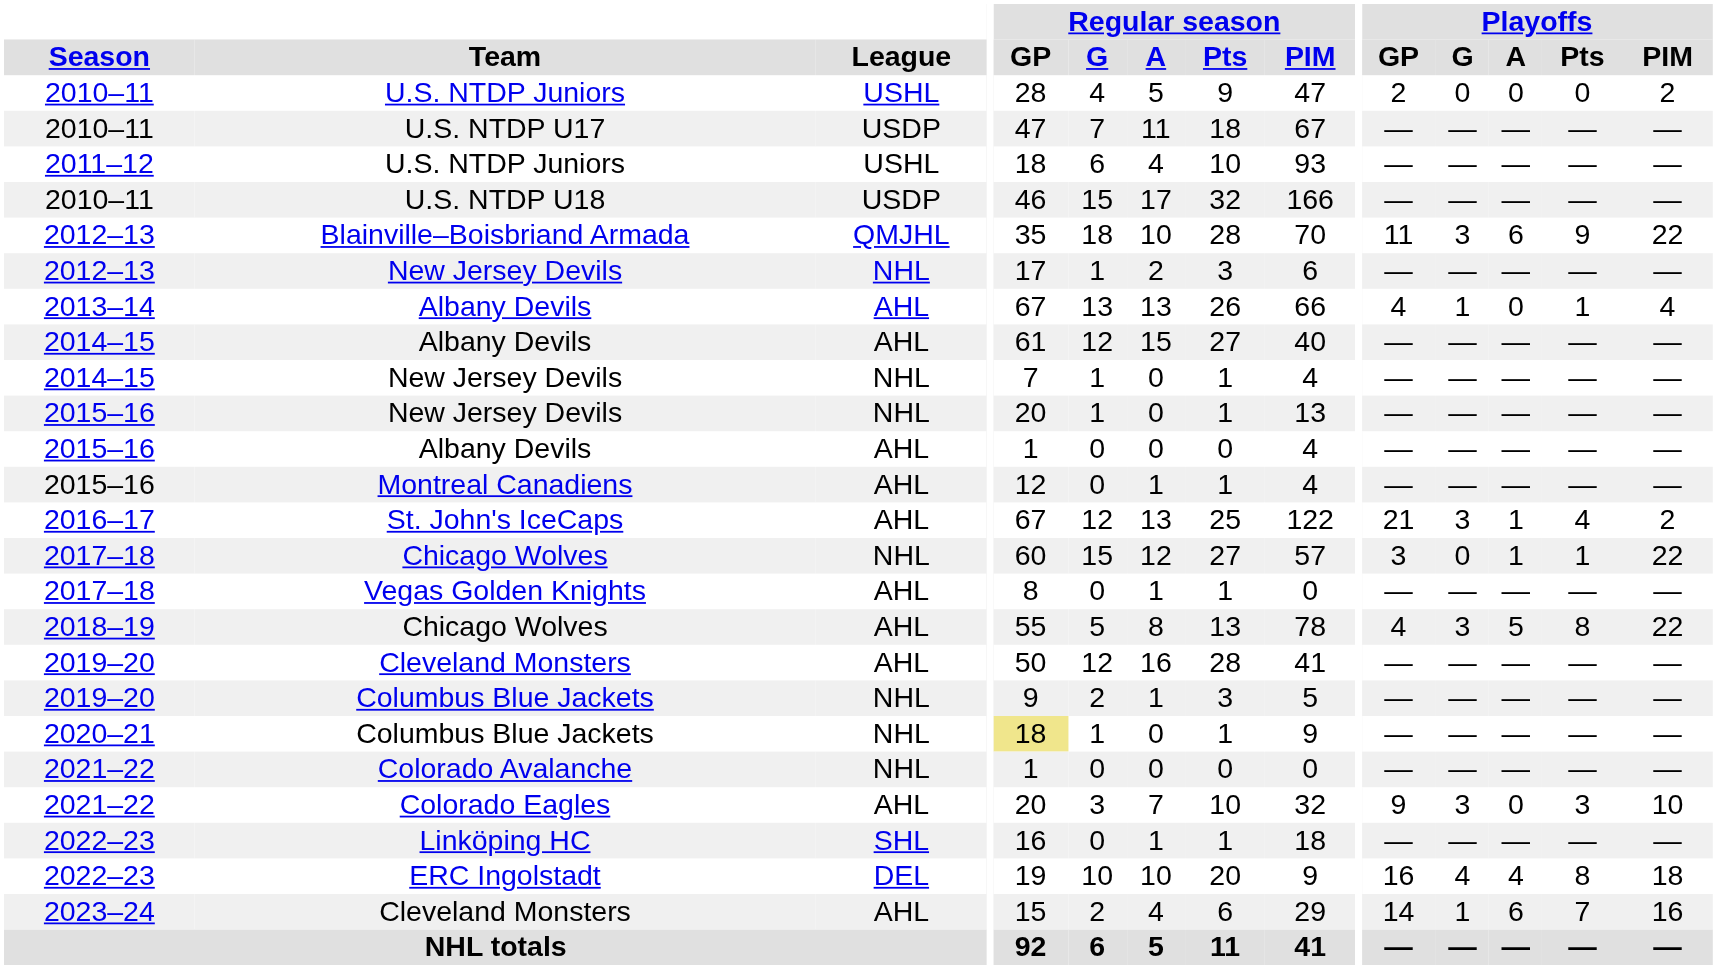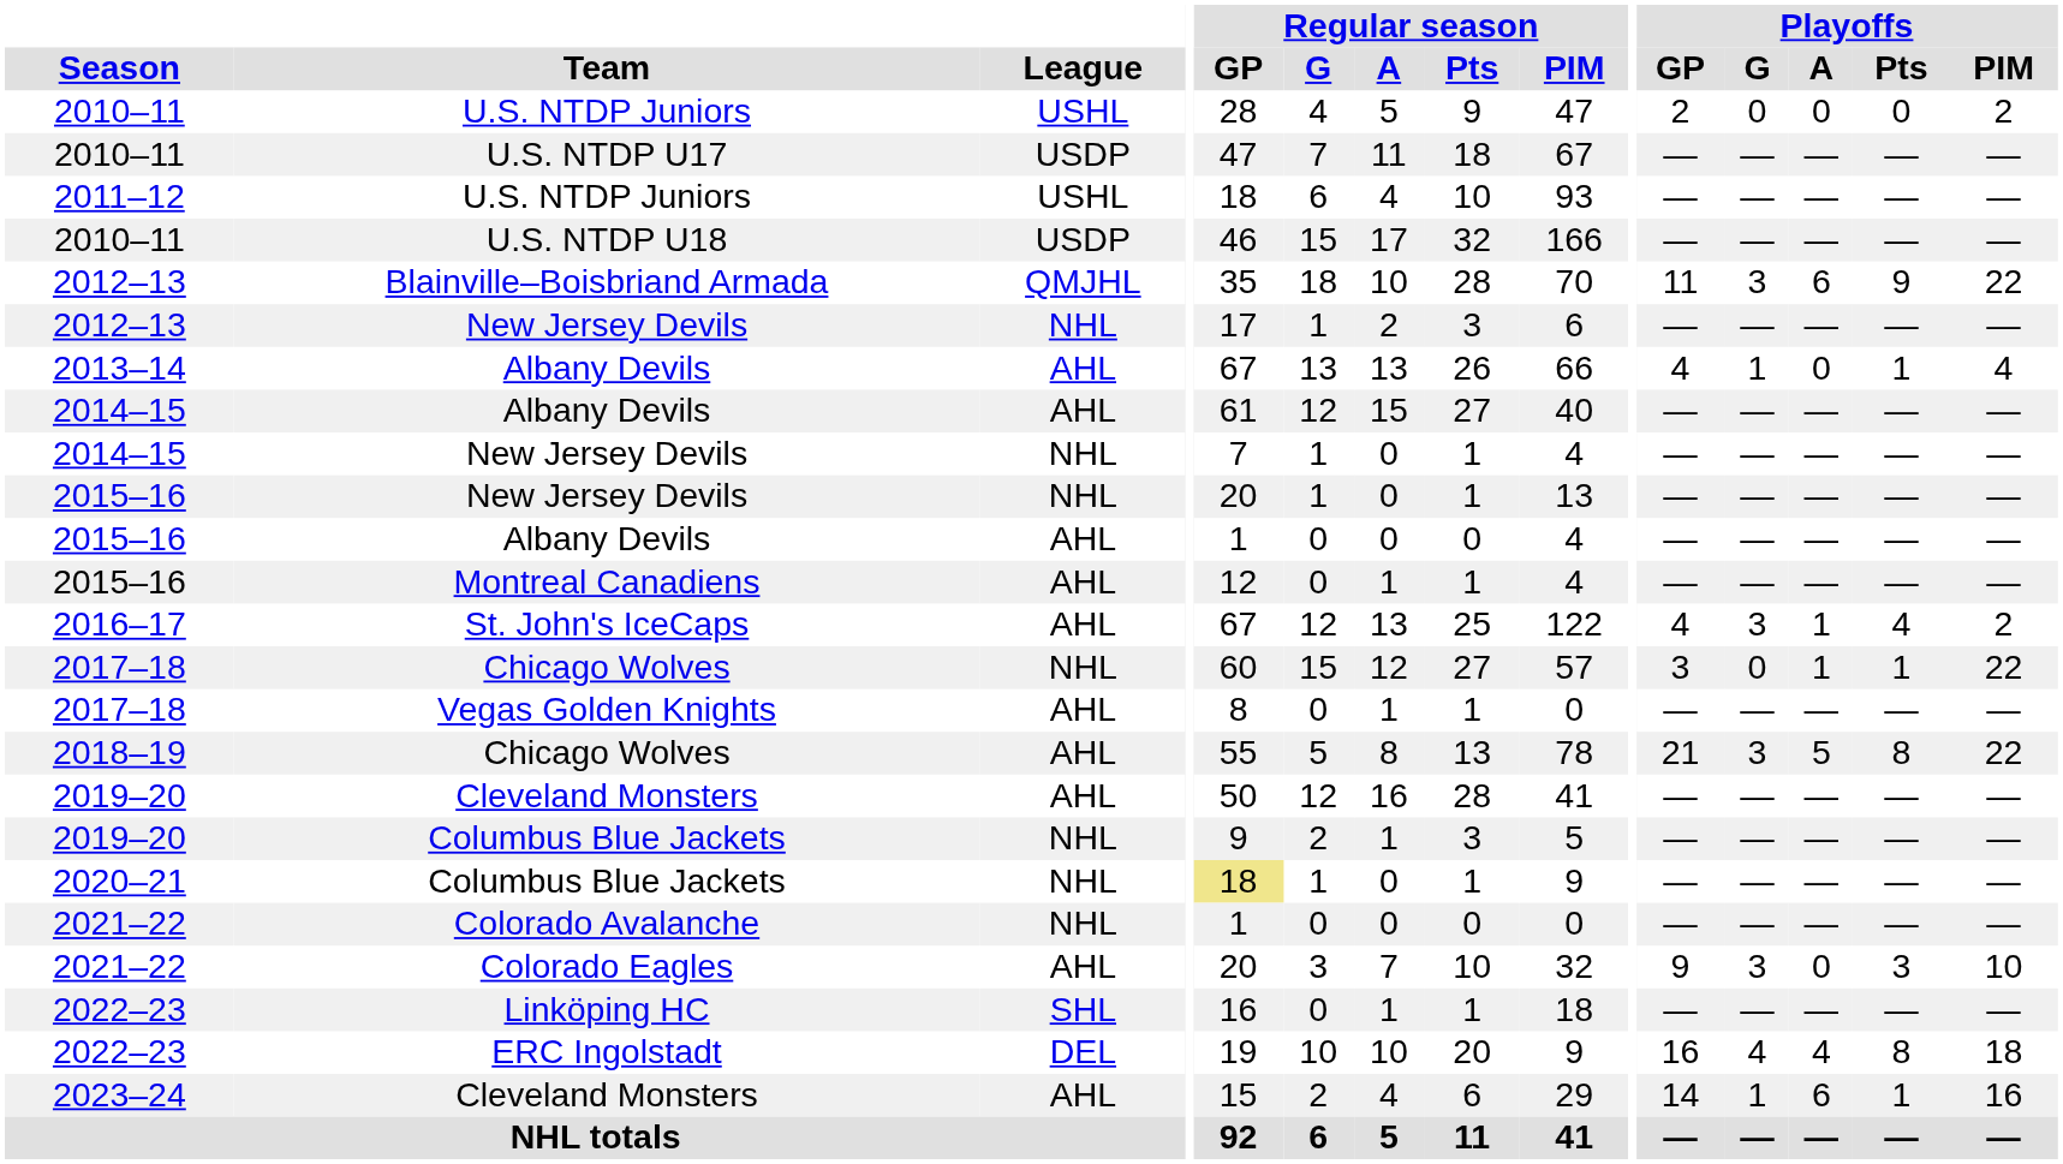 <table border="0" cellpadding="1" cellspacing="0" style="text-align:center; width:60em">
 <tr bgcolor="#e0e0e0">
 <th colspan="3" bgcolor="#ffffff"></th>
 <th rowspan="99" bgcolor="#ffffff"></th>
 <th colspan="5"><a href='#'>Regular season</a></th>
 <th rowspan="99" bgcolor="#ffffff"></th>
 <th colspan="5"><a href='#'>Playoffs</a></th>
 </tr>
 <tr bgcolor="#e0e0e0">
 <th><a href='#'>Season</a></th>
 <th>Team</th>
 <th>League</th>
 <th>GP</th>
 <th><a href='#'>G</a></th>
 <th><a href='#'>A</a></th>
 <th><a href='#'>Pts</a></th>
 <th><a href='#'>PIM</a></th>
 <th>GP</th>
 <th>G</th>
 <th>A</th>
 <th>Pts</th>
 <th>PIM</th>
 </tr>
 <tr>
 <td><a href='#'>2010–11</a></td>
 <td><a href='#'>U.S. NTDP Juniors</a></td>
 <td><a href='#'>USHL</a></td>
 <td>28</td>
 <td>4</td>
 <td>5</td>
 <td>9</td>
 <td>47</td>
 <td>2</td>
 <td>0</td>
 <td>0</td>
 <td>0</td>
 <td>2</td>
 </tr>
 <tr bgcolor="#f0f0f0">
 <td>2010–11</td>
 <td>U.S. NTDP U17</td>
 <td>USDP</td>
 <td>47</td>
 <td>7</td>
 <td>11</td>
 <td>18</td>
 <td>67</td>
 <td>—</td>
 <td>—</td>
 <td>—</td>
 <td>—</td>
 <td>—</td>
 </tr>
 <tr>
 <td><a href='#'>2011–12</a></td>
 <td>U.S. NTDP Juniors</td>
 <td>USHL</td>
 <td>18</td>
 <td>6</td>
 <td>4</td>
 <td>10</td>
 <td>93</td>
 <td>—</td>
 <td>—</td>
 <td>—</td>
 <td>—</td>
 <td>—</td>
 </tr>
 <tr bgcolor="#f0f0f0">
 <td>2010–11</td>
 <td>U.S. NTDP U18</td>
 <td>USDP</td>
 <td>46</td>
 <td>15</td>
 <td>17</td>
 <td>32</td>
 <td>166</td>
 <td>—</td>
 <td>—</td>
 <td>—</td>
 <td>—</td>
 <td>—</td>
 </tr>
 <tr>
 <td><a href='#'>2012–13</a></td>
 <td><a href='#'>Blainville–Boisbriand Armada</a></td>
 <td><a href='#'>QMJHL</a></td>
 <td>35</td>
 <td>18</td>
 <td>10</td>
 <td>28</td>
 <td>70</td>
 <td>11</td>
 <td>3</td>
 <td>6</td>
 <td>9</td>
 <td>22</td>
 </tr>
 <tr bgcolor="#f0f0f0">
 <td><a href='#'>2012–13</a></td>
 <td><a href='#'>New Jersey Devils</a></td>
 <td><a href='#'>NHL</a></td>
 <td>17</td>
 <td>1</td>
 <td>2</td>
 <td>3</td>
 <td>6</td>
 <td>—</td>
 <td>—</td>
 <td>—</td>
 <td>—</td>
 <td>—</td>
 </tr>
 <tr>
 <td><a href='#'>2013–14</a></td>
 <td><a href='#'>Albany Devils</a></td>
 <td><a href='#'>AHL</a></td>
 <td>67</td>
 <td>13</td>
 <td>13</td>
 <td>26</td>
 <td>66</td>
 <td>4</td>
 <td>1</td>
 <td>0</td>
 <td>1</td>
 <td>4</td>
 </tr>
 <tr bgcolor="#f0f0f0">
 <td><a href='#'>2014–15</a></td>
 <td>Albany Devils</td>
 <td>AHL</td>
 <td>61</td>
 <td>12</td>
 <td>15</td>
 <td>27</td>
 <td>40</td>
 <td>—</td>
 <td>—</td>
 <td>—</td>
 <td>—</td>
 <td>—</td>
 </tr>
 <tr>
 <td><a href='#'>2014–15</a></td>
 <td>New Jersey Devils</td>
 <td>NHL</td>
 <td>7</td>
 <td>1</td>
 <td>0</td>
 <td>1</td>
 <td>4</td>
 <td>—</td>
 <td>—</td>
 <td>—</td>
 <td>—</td>
 <td>—</td>
 </tr>
 <tr bgcolor="#f0f0f0">
 <td><a href='#'>2015–16</a></td>
 <td>New Jersey Devils</td>
 <td>NHL</td>
 <td>20</td>
 <td>1</td>
 <td>0</td>
 <td>1</td>
 <td>13</td>
 <td>—</td>
 <td>—</td>
 <td>—</td>
 <td>—</td>
 <td>—</td>
 </tr>
 <tr>
 <td><a href='#'>2015–16</a></td>
 <td>Albany Devils</td>
 <td>AHL</td>
 <td>1</td>
 <td>0</td>
 <td>0</td>
 <td>0</td>
 <td>4</td>
 <td>—</td>
 <td>—</td>
 <td>—</td>
 <td>—</td>
 <td>—</td>
 </tr>
 <tr bgcolor="#f0f0f0">
 <td>2015–16</td>
 <td><a href='#'>Montreal Canadiens</a></td>
 <td>AHL</td>
 <td>12</td>
 <td>0</td>
 <td>1</td>
 <td>1</td>
 <td>4</td>
 <td>—</td>
 <td>—</td>
 <td>—</td>
 <td>—</td>
 <td>—</td>
 </tr>
 <tr>
 <td><a href='#'>2016–17</a></td>
 <td><a href='#'>St. John's IceCaps</a></td>
 <td>AHL</td>
 <td>67</td>
 <td>12</td>
 <td>13</td>
 <td>25</td>
 <td>122</td>
-<td>21</td>
+<td>4</td>
 <td>3</td>
 <td>1</td>
 <td>4</td>
 <td>2</td>
 </tr>
 <tr bgcolor="#f0f0f0">
 <td><a href='#'>2017–18</a></td>
 <td><a href='#'>Chicago Wolves</a></td>
 <td>NHL</td>
 <td>60</td>
 <td>15</td>
 <td>12</td>
 <td>27</td>
 <td>57</td>
 <td>3</td>
 <td>0</td>
 <td>1</td>
 <td>1</td>
 <td>22</td>
 </tr>
 <tr>
 <td><a href='#'>2017–18</a></td>
 <td><a href='#'>Vegas Golden Knights</a></td>
 <td>AHL</td>
 <td>8</td>
 <td>0</td>
 <td>1</td>
 <td>1</td>
 <td>0</td>
 <td>—</td>
 <td>—</td>
 <td>—</td>
 <td>—</td>
 <td>—</td>
 </tr>
 <tr bgcolor="#f0f0f0">
 <td><a href='#'>2018–19</a></td>
 <td>Chicago Wolves</td>
 <td>AHL</td>
 <td>55</td>
 <td>5</td>
 <td>8</td>
 <td>13</td>
 <td>78</td>
-<td>4</td>
+<td>21</td>
 <td>3</td>
 <td>5</td>
 <td>8</td>
 <td>22</td>
 </tr>
 <tr>
 <td><a href='#'>2019–20</a></td>
 <td><a href='#'>Cleveland Monsters</a></td>
 <td>AHL</td>
 <td>50</td>
 <td>12</td>
 <td>16</td>
 <td>28</td>
 <td>41</td>
 <td>—</td>
 <td>—</td>
 <td>—</td>
 <td>—</td>
 <td>—</td>
 </tr>
 <tr bgcolor="#f0f0f0">
 <td><a href='#'>2019–20</a></td>
 <td><a href='#'>Columbus Blue Jackets</a></td>
 <td>NHL</td>
 <td>9</td>
 <td>2</td>
 <td>1</td>
 <td>3</td>
 <td>5</td>
 <td>—</td>
 <td>—</td>
 <td>—</td>
 <td>—</td>
 <td>—</td>
 </tr>
 <tr>
 <td><a href='#'>2020–21</a></td>
 <td>Columbus Blue Jackets</td>
 <td>NHL</td>
 <td style="background: khaki;">18</td>
 <td>1</td>
 <td>0</td>
 <td>1</td>
 <td>9</td>
 <td>—</td>
 <td>—</td>
 <td>—</td>
 <td>—</td>
 <td>—</td>
 </tr>
 <tr bgcolor="#f0f0f0">
 <td><a href='#'>2021–22</a></td>
 <td><a href='#'>Colorado Avalanche</a></td>
 <td>NHL</td>
 <td>1</td>
 <td>0</td>
 <td>0</td>
 <td>0</td>
 <td>0</td>
 <td>—</td>
 <td>—</td>
 <td>—</td>
 <td>—</td>
 <td>—</td>
 </tr>
 <tr>
 <td><a href='#'>2021–22</a></td>
 <td><a href='#'>Colorado Eagles</a></td>
 <td>AHL</td>
 <td>20</td>
 <td>3</td>
 <td>7</td>
 <td>10</td>
 <td>32</td>
 <td>9</td>
 <td>3</td>
 <td>0</td>
 <td>3</td>
 <td>10</td>
 </tr>
 <tr bgcolor="#f0f0f0">
 <td><a href='#'>2022–23</a></td>
 <td><a href='#'>Linköping HC</a></td>
 <td><a href='#'>SHL</a></td>
 <td>16</td>
 <td>0</td>
 <td>1</td>
 <td>1</td>
 <td>18</td>
 <td>—</td>
 <td>—</td>
 <td>—</td>
 <td>—</td>
 <td>—</td>
 </tr>
 <tr>
 <td><a href='#'>2022–23</a></td>
 <td><a href='#'>ERC Ingolstadt</a></td>
 <td><a href='#'>DEL</a></td>
 <td>19</td>
 <td>10</td>
 <td>10</td>
 <td>20</td>
 <td>9</td>
 <td>16</td>
 <td>4</td>
 <td>4</td>
 <td>8</td>
 <td>18</td>
 </tr>
 <tr bgcolor="#f0f0f0">
 <td><a href='#'>2023–24</a></td>
 <td>Cleveland Monsters</td>
 <td>AHL</td>
 <td>15</td>
 <td>2</td>
 <td>4</td>
 <td>6</td>
 <td>29</td>
 <td>14</td>
 <td>1</td>
 <td>6</td>
-<td>7</td>
+<td>1</td>
 <td>16</td>
 </tr>
 <tr bgcolor="#e0e0e0">
 <th colspan="3">NHL totals</th>
 <th>92</th>
 <th>6</th>
 <th>5</th>
 <th>11</th>
 <th>41</th>
 <th>—</th>
 <th>—</th>
 <th>—</th>
 <th>—</th>
 <th>—</th>
 </tr>
 </table>
